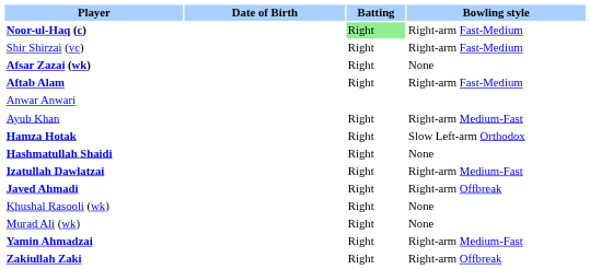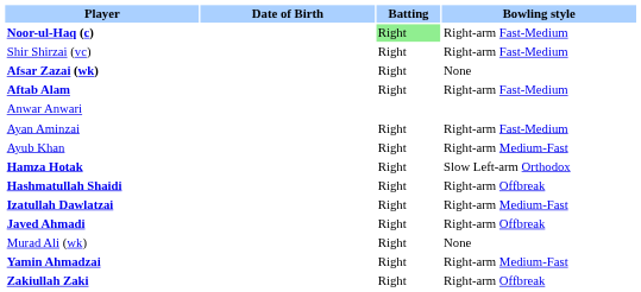 <table border="0" cellspacing="2" cellpadding="2" width="90%">
 <tr bgcolor=AAD0FF>
 <th width=20%>Player</th>
 <th width=18%>Date of Birth</th>
 <th width=6%>Batting</th>
 <th width=20%>Bowling style</th>
 </tr>
 <tr>
 <td><strong><a href='#'>Noor-ul-Haq</a> (<a href='#'>c</a>)</strong></td>
 <td></td>
 <td style="background: lightgreen;">Right</td>
 <td>Right-arm <a href='#'>Fast-Medium</a></td>
 </tr>
 <tr>
 <td><a href='#'>Shir Shirzai</a> (<a href='#'>vc</a>)</td>
 <td></td>
 <td>Right</td>
 <td>Right-arm <a href='#'>Fast-Medium</a></td>
 </tr>
 <tr>
 <td><strong><a href='#'>Afsar Zazai</a> (<a href='#'>wk</a>)</strong></td>
 <td></td>
 <td>Right</td>
 <td>None</td>
 </tr>
 <tr>
 <td><strong><a href='#'>Aftab Alam</a></strong></td>
 <td></td>
 <td>Right</td>
 <td>Right-arm <a href='#'>Fast-Medium</a></td>
 </tr>
 <tr>
 <td><a href='#'>Anwar Anwari</a></td>
 <td></td>
 <td></td>
 </tr>
 <tr>
+<td><a href='#'>Ayan Aminzai</a></td>
+<td></td>
+<td>Right</td>
+<td>Right-arm <a href='#'>Fast-Medium</a></td>
+</tr>
+<tr>
 <td><a href='#'>Ayub Khan</a></td>
 <td></td>
 <td>Right</td>
 <td>Right-arm <a href='#'>Medium-Fast</a></td>
 </tr>
 <tr>
 <td><strong><a href='#'>Hamza Hotak</a></strong></td>
 <td></td>
 <td>Right</td>
 <td>Slow Left-arm <a href='#'>Orthodox</a></td>
 </tr>
 <tr>
 <td><strong><a href='#'>Hashmatullah Shaidi</a></strong></td>
 <td></td>
 <td>Right</td>
-<td>None</td>
+<td>Right-arm <a href='#'>Offbreak</a></td>
 </tr>
 <tr>
 <td><strong><a href='#'>Izatullah Dawlatzai</a></strong></td>
 <td></td>
 <td>Right</td>
 <td>Right-arm <a href='#'>Medium-Fast</a></td>
 </tr>
 <tr>
 <td><strong><a href='#'>Javed Ahmadi</a></strong></td>
 <td></td>
 <td>Right</td>
 <td>Right-arm <a href='#'>Offbreak</a></td>
-</tr>
-<tr>
-<td><a href='#'>Khushal Rasooli</a> (<a href='#'>wk</a>)</td>
-<td></td>
-<td>Right</td>
-<td>None</td>
 </tr>
 <tr>
 <td><a href='#'>Murad Ali</a> (<a href='#'>wk</a>)</td>
 <td></td>
 <td>Right</td>
 <td>None</td>
 </tr>
 <tr>
 <td><strong><a href='#'>Yamin Ahmadzai</a></strong></td>
 <td></td>
 <td>Right</td>
 <td>Right-arm <a href='#'>Medium-Fast</a></td>
 </tr>
 <tr>
 <td><strong><a href='#'>Zakiullah Zaki</a></strong></td>
 <td></td>
 <td>Right</td>
 <td>Right-arm <a href='#'>Offbreak</a></td>
 </tr>
 </table>
